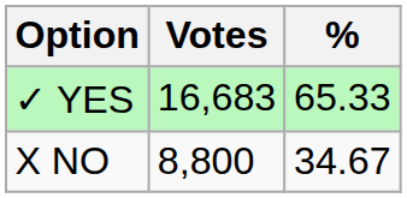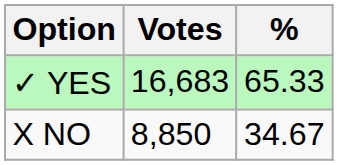 <table class="wikitable">
 <tr>
 <th>Option</th>
 <th>Votes</th>
 <th>%</th>
 </tr>
 <tr>
 <td style=background:#bbf8be>✓ YES</td>
 <td style=background:#bbf8be>16,683</td>
 <td style=background:#bbf8be>65.33</td>
 </tr>
 <tr>
 <td>X NO</td>
-<td>8,800</td>
+<td>8,850</td>
 <td>34.67</td>
 </tr>
 </table>
